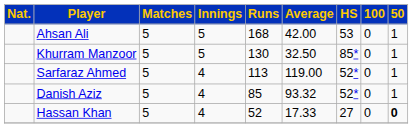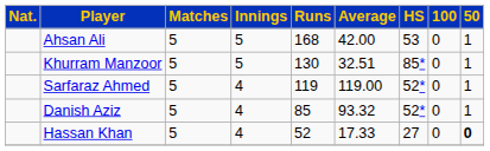 <table class="wikitable sortable" style="font-size:100%">
 <tr>
 <th style="text-align:center; background:#0331BA; color:#FDCA01;">Nat.</th>
 <th style="text-align:center; background:#0331BA; color:#FDCA01;">Player</th>
 <th style="text-align:center; background:#0331BA; color:#FDCA01;">Matches</th>
 <th style="text-align:center; background:#0331BA; color:#FDCA01;">Innings</th>
 <th style="text-align:center; background:#0331BA; color:#FDCA01;">Runs</th>
 <th style="text-align:center; background:#0331BA; color:#FDCA01;">Average</th>
 <th style="text-align:center; background:#0331BA; color:#FDCA01;">HS</th>
 <th style="text-align:center; background:#0331BA; color:#FDCA01;">100</th>
 <th style="text-align:center; background:#0331BA; color:#FDCA01;">50</th>
 </tr>
 <tr>
 <td></td>
 <td><a href='#'>Ahsan Ali</a></td>
 <td>5</td>
 <td>5</td>
 <td>168</td>
 <td>42.00</td>
 <td>53</td>
 <td>0</td>
 <td>1</td>
 </tr>
 <tr>
 <td></td>
 <td><a href='#'>Khurram Manzoor</a></td>
 <td>5</td>
 <td>5</td>
 <td>130</td>
-<td>32.50</td>
+<td>32.51</td>
 <td>85<a href='#'>*</a></td>
 <td>0</td>
 <td>1</td>
 </tr>
 <tr>
 <td></td>
 <td><a href='#'>Sarfaraz Ahmed</a></td>
 <td>5</td>
 <td>4</td>
-<td>113</td>
+<td>119</td>
 <td>119.00</td>
 <td>52<a href='#'>*</a></td>
 <td>0</td>
 <td>1</td>
 </tr>
 <tr>
 <td></td>
 <td><a href='#'>Danish Aziz</a></td>
 <td>5</td>
 <td>4</td>
 <td>85</td>
 <td>93.32</td>
 <td>52<a href='#'>*</a></td>
 <td>0</td>
 <td>1</td>
 </tr>
 <tr>
 <td></td>
 <td><a href='#'>Hassan Khan</a></td>
 <td>5</td>
 <td>4</td>
 <td>52</td>
 <td>17.33</td>
 <td>27</td>
 <td>0</td>
 <td><strong>0</strong></td>
 </tr>
 <tr>
 </tr>
 </table>
